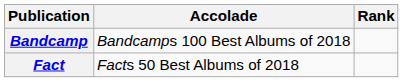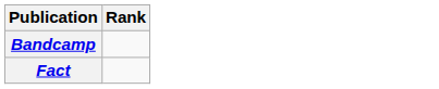 <table class="wikitable sortable plainrowheaders">
 <tr>
 <th scope="col">Publication</th>
-<th scope="col">Accolade</th>
 <th scope="col">Rank</th>
 </tr>
 <tr>
 <th scope="row"><em><a href='#'>Bandcamp</a></em></th>
-<td><em>Bandcamp</em>s 100 Best Albums of 2018</td>
 <td></td>
 </tr>
 <tr>
 <th scope="row"><em><a href='#'>Fact</a></em></th>
-<td><em>Fact</em>s 50 Best Albums of 2018</td>
 <td></td>
 </tr>
 </table>
